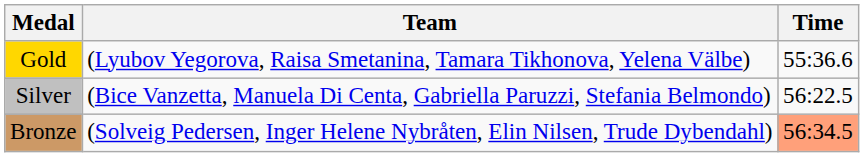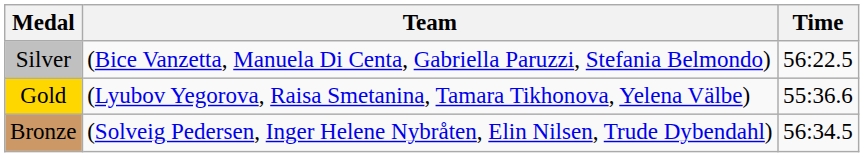 <table class="wikitable">
 <tr>
 <th>Medal</th>
 <th>Team</th>
 <th>Time</th>
 </tr>
 <tr>
+<td style="text-align:center;background-color:silver;">Silver</td>
+<td> (<a href='#'>Bice Vanzetta</a>, <a href='#'>Manuela Di Centa</a>, <a href='#'>Gabriella Paruzzi</a>, <a href='#'>Stefania Belmondo</a>)</td>
+<td>56:22.5</td>
+</tr>
+<tr>
 <td style="text-align:center;background-color:gold;">Gold</td>
 <td> (<a href='#'>Lyubov Yegorova</a>, <a href='#'>Raisa Smetanina</a>, <a href='#'>Tamara Tikhonova</a>, <a href='#'>Yelena Välbe</a>)</td>
 <td>55:36.6</td>
 </tr>
 <tr>
-<td style="text-align:center;background-color:silver;">Silver</td>
-<td> (<a href='#'>Bice Vanzetta</a>, <a href='#'>Manuela Di Centa</a>, <a href='#'>Gabriella Paruzzi</a>, <a href='#'>Stefania Belmondo</a>)</td>
-<td>56:22.5</td>
-</tr>
-<tr>
 <td style="text-align:center;background-color:#CC9966;">Bronze</td>
 <td> (<a href='#'>Solveig Pedersen</a>, <a href='#'>Inger Helene Nybråten</a>, <a href='#'>Elin Nilsen</a>, <a href='#'>Trude Dybendahl</a>)</td>
-<td style="background: lightsalmon;">56:34.5</td>
+<td>56:34.5</td>
 </tr>
 </table>
